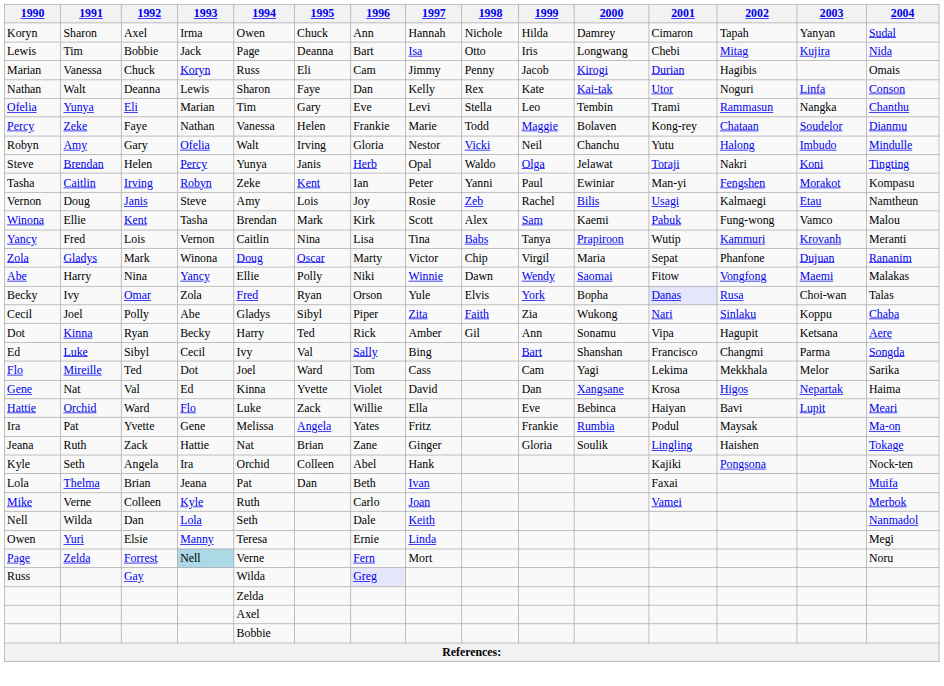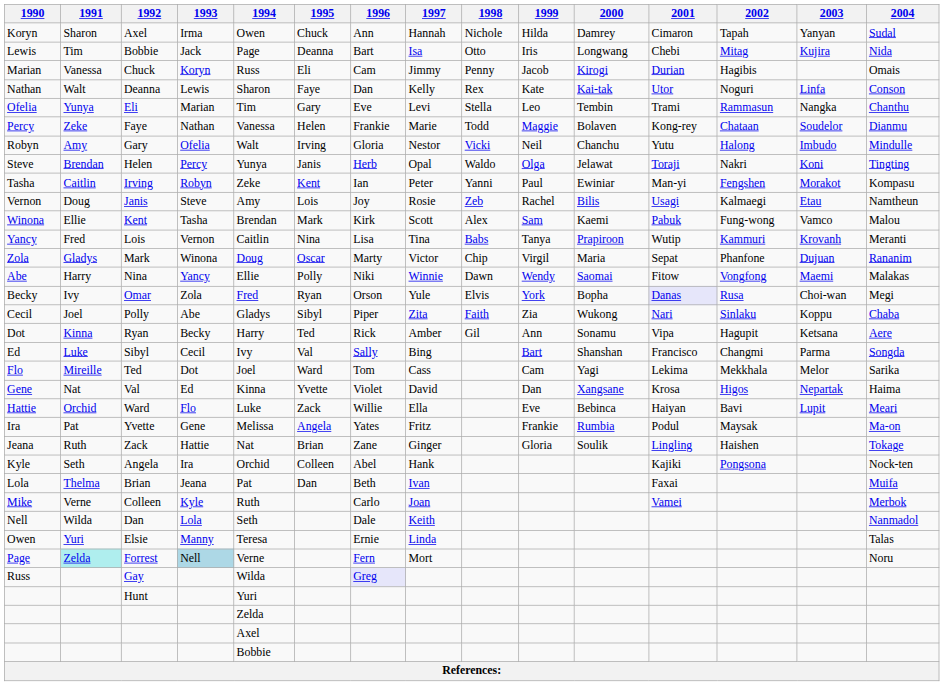 <table class="wikitable" width="100%">
 <tr>
 <th><a href='#'>1990</a></th>
 <th><a href='#'>1991</a></th>
 <th><a href='#'>1992</a></th>
 <th><a href='#'>1993</a></th>
 <th><a href='#'>1994</a></th>
 <th><a href='#'>1995</a></th>
 <th><a href='#'>1996</a></th>
 <th><a href='#'>1997</a></th>
 <th><a href='#'>1998</a></th>
 <th><a href='#'>1999</a></th>
 <th><a href='#'>2000</a></th>
 <th><a href='#'>2001</a></th>
 <th><a href='#'>2002</a></th>
 <th><a href='#'>2003</a></th>
 <th><a href='#'>2004</a></th>
 </tr>
 <tr>
 <td>Koryn</td>
 <td>Sharon</td>
 <td>Axel</td>
 <td>Irma</td>
 <td>Owen</td>
 <td>Chuck</td>
 <td>Ann</td>
 <td>Hannah</td>
 <td>Nichole</td>
 <td>Hilda</td>
 <td>Damrey</td>
 <td>Cimaron</td>
 <td>Tapah</td>
 <td>Yanyan</td>
 <td><a href='#'>Sudal</a></td>
 </tr>
 <tr>
 <td>Lewis</td>
 <td>Tim</td>
 <td>Bobbie</td>
 <td>Jack</td>
 <td>Page</td>
 <td>Deanna</td>
 <td>Bart</td>
 <td><a href='#'>Isa</a></td>
 <td>Otto</td>
 <td>Iris</td>
 <td>Longwang</td>
 <td>Chebi</td>
 <td><a href='#'>Mitag</a></td>
 <td><a href='#'>Kujira</a></td>
 <td><a href='#'>Nida</a></td>
 </tr>
 <tr>
 <td>Marian</td>
 <td>Vanessa</td>
 <td>Chuck</td>
 <td><a href='#'>Koryn</a></td>
 <td>Russ</td>
 <td>Eli</td>
 <td>Cam</td>
 <td>Jimmy</td>
 <td>Penny</td>
 <td>Jacob</td>
 <td><a href='#'>Kirogi</a></td>
 <td><a href='#'>Durian</a></td>
 <td>Hagibis</td>
 <td></td>
 <td>Omais</td>
 </tr>
 <tr>
 <td>Nathan</td>
 <td>Walt</td>
 <td>Deanna</td>
 <td>Lewis</td>
 <td>Sharon</td>
 <td>Faye</td>
 <td>Dan</td>
 <td>Kelly</td>
 <td>Rex</td>
 <td>Kate</td>
 <td><a href='#'>Kai-tak</a></td>
 <td><a href='#'>Utor</a></td>
 <td>Noguri</td>
 <td><a href='#'>Linfa</a></td>
 <td><a href='#'>Conson</a></td>
 </tr>
 <tr>
 <td><a href='#'>Ofelia</a></td>
 <td><a href='#'>Yunya</a></td>
 <td><a href='#'>Eli</a></td>
 <td>Marian</td>
 <td>Tim</td>
 <td>Gary</td>
 <td>Eve</td>
 <td>Levi</td>
 <td>Stella</td>
 <td>Leo</td>
 <td>Tembin</td>
 <td>Trami</td>
 <td><a href='#'>Rammasun</a></td>
 <td>Nangka</td>
 <td><a href='#'>Chanthu</a></td>
 </tr>
 <tr>
 <td><a href='#'>Percy</a></td>
 <td><a href='#'>Zeke</a></td>
 <td>Faye</td>
 <td>Nathan</td>
 <td>Vanessa</td>
 <td>Helen</td>
 <td>Frankie</td>
 <td>Marie</td>
 <td>Todd</td>
 <td><a href='#'>Maggie</a></td>
 <td>Bolaven</td>
 <td>Kong-rey</td>
 <td><a href='#'>Chataan</a></td>
 <td><a href='#'>Soudelor</a></td>
 <td><a href='#'>Dianmu</a></td>
 </tr>
 <tr>
 <td>Robyn</td>
 <td><a href='#'>Amy</a></td>
 <td>Gary</td>
 <td><a href='#'>Ofelia</a></td>
 <td>Walt</td>
 <td>Irving</td>
 <td>Gloria</td>
 <td>Nestor</td>
 <td><a href='#'>Vicki</a></td>
 <td>Neil</td>
 <td>Chanchu</td>
 <td>Yutu</td>
 <td><a href='#'>Halong</a></td>
 <td><a href='#'>Imbudo</a></td>
 <td><a href='#'>Mindulle</a></td>
 </tr>
 <tr>
 <td>Steve</td>
 <td><a href='#'>Brendan</a></td>
 <td>Helen</td>
 <td><a href='#'>Percy</a></td>
 <td>Yunya</td>
 <td>Janis</td>
 <td><a href='#'>Herb</a></td>
 <td>Opal</td>
 <td>Waldo</td>
 <td><a href='#'>Olga</a></td>
 <td>Jelawat</td>
 <td><a href='#'>Toraji</a></td>
 <td>Nakri</td>
 <td><a href='#'>Koni</a></td>
 <td><a href='#'>Tingting</a></td>
 </tr>
 <tr>
 <td>Tasha</td>
 <td><a href='#'>Caitlin</a></td>
 <td><a href='#'>Irving</a></td>
 <td><a href='#'>Robyn</a></td>
 <td>Zeke</td>
 <td><a href='#'>Kent</a></td>
 <td>Ian</td>
 <td>Peter</td>
 <td>Yanni</td>
 <td>Paul</td>
 <td>Ewiniar</td>
 <td>Man-yi</td>
 <td><a href='#'>Fengshen</a></td>
 <td><a href='#'>Morakot</a></td>
 <td>Kompasu</td>
 </tr>
 <tr>
 <td>Vernon</td>
 <td>Doug</td>
 <td><a href='#'>Janis</a></td>
 <td>Steve</td>
 <td>Amy</td>
 <td>Lois</td>
 <td>Joy</td>
 <td>Rosie</td>
 <td><a href='#'>Zeb</a></td>
 <td>Rachel</td>
 <td><a href='#'>Bilis</a></td>
 <td><a href='#'>Usagi</a></td>
 <td>Kalmaegi</td>
 <td><a href='#'>Etau</a></td>
 <td>Namtheun</td>
 </tr>
 <tr>
 <td><a href='#'>Winona</a></td>
 <td>Ellie</td>
 <td><a href='#'>Kent</a></td>
 <td>Tasha</td>
 <td>Brendan</td>
 <td>Mark</td>
 <td>Kirk</td>
 <td>Scott</td>
 <td>Alex</td>
 <td><a href='#'>Sam</a></td>
 <td>Kaemi</td>
 <td><a href='#'>Pabuk</a></td>
 <td>Fung-wong</td>
 <td>Vamco</td>
 <td>Malou</td>
 </tr>
 <tr>
 <td><a href='#'>Yancy</a></td>
 <td>Fred</td>
 <td>Lois</td>
 <td>Vernon</td>
 <td>Caitlin</td>
 <td>Nina</td>
 <td>Lisa</td>
 <td>Tina</td>
 <td><a href='#'>Babs</a></td>
 <td>Tanya</td>
 <td><a href='#'>Prapiroon</a></td>
 <td>Wutip</td>
 <td><a href='#'>Kammuri</a></td>
 <td><a href='#'>Krovanh</a></td>
 <td>Meranti</td>
 </tr>
 <tr>
 <td><a href='#'>Zola</a></td>
 <td><a href='#'>Gladys</a></td>
 <td>Mark</td>
 <td>Winona</td>
 <td><a href='#'>Doug</a></td>
 <td><a href='#'>Oscar</a></td>
 <td>Marty</td>
 <td>Victor</td>
 <td>Chip</td>
 <td>Virgil</td>
 <td>Maria</td>
 <td>Sepat</td>
 <td>Phanfone</td>
 <td><a href='#'>Dujuan</a></td>
 <td><a href='#'>Rananim</a></td>
 </tr>
 <tr>
 <td><a href='#'>Abe</a></td>
 <td>Harry</td>
 <td>Nina</td>
 <td><a href='#'>Yancy</a></td>
 <td>Ellie</td>
 <td>Polly</td>
 <td>Niki</td>
 <td><a href='#'>Winnie</a></td>
 <td>Dawn</td>
 <td><a href='#'>Wendy</a></td>
 <td><a href='#'>Saomai</a></td>
 <td>Fitow</td>
 <td><a href='#'>Vongfong</a></td>
 <td><a href='#'>Maemi</a></td>
 <td>Malakas</td>
 </tr>
 <tr>
 <td>Becky</td>
 <td>Ivy</td>
 <td><a href='#'>Omar</a></td>
 <td>Zola</td>
 <td><a href='#'>Fred</a></td>
 <td>Ryan</td>
 <td>Orson</td>
 <td>Yule</td>
 <td>Elvis</td>
 <td><a href='#'>York</a></td>
 <td>Bopha</td>
 <td style="background: lavender;"><a href='#'>Danas</a></td>
 <td><a href='#'>Rusa</a></td>
 <td>Choi-wan</td>
-<td>Talas</td>
+<td>Megi</td>
 </tr>
 <tr>
 <td>Cecil</td>
 <td>Joel</td>
 <td>Polly</td>
 <td>Abe</td>
 <td>Gladys</td>
 <td>Sibyl</td>
 <td>Piper</td>
 <td><a href='#'>Zita</a></td>
 <td><a href='#'>Faith</a></td>
 <td>Zia</td>
 <td>Wukong</td>
 <td><a href='#'>Nari</a></td>
 <td><a href='#'>Sinlaku</a></td>
 <td>Koppu</td>
 <td><a href='#'>Chaba</a></td>
 </tr>
 <tr>
 <td>Dot</td>
 <td><a href='#'>Kinna</a></td>
 <td>Ryan</td>
 <td>Becky</td>
 <td>Harry</td>
 <td>Ted</td>
 <td>Rick</td>
 <td>Amber</td>
 <td>Gil</td>
 <td>Ann</td>
 <td>Sonamu</td>
 <td>Vipa</td>
 <td>Hagupit</td>
 <td>Ketsana</td>
 <td><a href='#'>Aere</a></td>
 </tr>
 <tr>
 <td>Ed</td>
 <td><a href='#'>Luke</a></td>
 <td>Sibyl</td>
 <td>Cecil</td>
 <td>Ivy</td>
 <td>Val</td>
 <td><a href='#'>Sally</a></td>
 <td>Bing</td>
 <td></td>
 <td><a href='#'>Bart</a></td>
 <td>Shanshan</td>
 <td>Francisco</td>
 <td>Changmi</td>
 <td>Parma</td>
 <td><a href='#'>Songda</a></td>
 </tr>
 <tr>
 <td><a href='#'>Flo</a></td>
 <td><a href='#'>Mireille</a></td>
 <td>Ted</td>
 <td>Dot</td>
 <td>Joel</td>
 <td>Ward</td>
 <td>Tom</td>
 <td>Cass</td>
 <td></td>
 <td>Cam</td>
 <td>Yagi</td>
 <td>Lekima</td>
 <td>Mekkhala</td>
 <td>Melor</td>
 <td>Sarika</td>
 </tr>
 <tr>
 <td><a href='#'>Gene</a></td>
 <td>Nat</td>
 <td>Val</td>
 <td>Ed</td>
 <td>Kinna</td>
 <td>Yvette</td>
 <td>Violet</td>
 <td>David</td>
 <td></td>
 <td>Dan</td>
 <td><a href='#'>Xangsane</a></td>
 <td>Krosa</td>
 <td><a href='#'>Higos</a></td>
 <td><a href='#'>Nepartak</a></td>
 <td>Haima</td>
 </tr>
 <tr>
 <td><a href='#'>Hattie</a></td>
 <td><a href='#'>Orchid</a></td>
 <td>Ward</td>
 <td><a href='#'>Flo</a></td>
 <td>Luke</td>
 <td>Zack</td>
 <td>Willie</td>
 <td>Ella</td>
 <td></td>
 <td>Eve</td>
 <td>Bebinca</td>
 <td>Haiyan</td>
 <td>Bavi</td>
 <td><a href='#'>Lupit</a></td>
 <td><a href='#'>Meari</a></td>
 </tr>
 <tr>
 <td>Ira</td>
 <td>Pat</td>
 <td>Yvette</td>
 <td>Gene</td>
 <td>Melissa</td>
 <td><a href='#'>Angela</a></td>
 <td>Yates</td>
 <td>Fritz</td>
 <td></td>
 <td>Frankie</td>
 <td><a href='#'>Rumbia</a></td>
 <td>Podul</td>
 <td>Maysak</td>
 <td></td>
 <td><a href='#'>Ma-on</a></td>
 </tr>
 <tr>
 <td>Jeana</td>
 <td>Ruth</td>
 <td>Zack</td>
 <td>Hattie</td>
 <td>Nat</td>
 <td>Brian</td>
 <td>Zane</td>
 <td>Ginger</td>
 <td></td>
 <td>Gloria</td>
 <td>Soulik</td>
 <td><a href='#'>Lingling</a></td>
 <td>Haishen</td>
 <td></td>
 <td><a href='#'>Tokage</a></td>
 </tr>
 <tr>
 <td>Kyle</td>
 <td>Seth</td>
 <td>Angela</td>
 <td>Ira</td>
 <td>Orchid</td>
 <td>Colleen</td>
 <td>Abel</td>
 <td>Hank</td>
 <td></td>
 <td></td>
 <td></td>
 <td>Kajiki</td>
 <td><a href='#'>Pongsona</a></td>
 <td></td>
 <td>Nock-ten</td>
 </tr>
 <tr>
 <td>Lola</td>
 <td><a href='#'>Thelma</a></td>
 <td>Brian</td>
 <td>Jeana</td>
 <td>Pat</td>
 <td>Dan</td>
 <td>Beth</td>
 <td><a href='#'>Ivan</a></td>
 <td></td>
 <td></td>
 <td></td>
 <td>Faxai</td>
 <td></td>
 <td></td>
 <td><a href='#'>Muifa</a></td>
 </tr>
 <tr>
 <td><a href='#'>Mike</a></td>
 <td>Verne</td>
 <td>Colleen</td>
 <td><a href='#'>Kyle</a></td>
 <td>Ruth</td>
 <td></td>
 <td>Carlo</td>
 <td><a href='#'>Joan</a></td>
 <td></td>
 <td></td>
 <td></td>
 <td><a href='#'>Vamei</a></td>
 <td></td>
 <td></td>
 <td><a href='#'>Merbok</a></td>
 </tr>
 <tr>
 <td>Nell</td>
 <td>Wilda</td>
 <td>Dan</td>
 <td><a href='#'>Lola</a></td>
 <td>Seth</td>
 <td></td>
 <td>Dale</td>
 <td><a href='#'>Keith</a></td>
 <td></td>
 <td></td>
 <td></td>
 <td></td>
 <td></td>
 <td></td>
 <td><a href='#'>Nanmadol</a></td>
 </tr>
 <tr>
 <td>Owen</td>
 <td><a href='#'>Yuri</a></td>
 <td>Elsie</td>
 <td><a href='#'>Manny</a></td>
 <td>Teresa</td>
 <td></td>
 <td>Ernie</td>
 <td><a href='#'>Linda</a></td>
 <td></td>
 <td></td>
 <td></td>
 <td></td>
 <td></td>
 <td></td>
-<td>Megi</td>
+<td>Talas</td>
 </tr>
 <tr>
 <td><a href='#'>Page</a></td>
-<td><a href='#'>Zelda</a></td>
+<td style="background: paleturquoise;"><a href='#'>Zelda</a></td>
 <td><a href='#'>Forrest</a></td>
 <td style="background: lightblue;">Nell</td>
 <td>Verne</td>
 <td></td>
 <td><a href='#'>Fern</a></td>
 <td>Mort</td>
 <td></td>
 <td></td>
 <td></td>
 <td></td>
 <td></td>
 <td></td>
 <td>Noru</td>
 </tr>
 <tr>
 <td>Russ</td>
 <td></td>
 <td><a href='#'>Gay</a></td>
 <td></td>
 <td>Wilda</td>
 <td></td>
 <td style="background: lavender;"><a href='#'>Greg</a></td>
+<td></td>
+<td></td>
+<td></td>
+<td></td>
+<td></td>
+<td></td>
+<td></td>
+<td></td>
+</tr>
+<tr>
+<td></td>
+<td></td>
+<td>Hunt</td>
+<td></td>
+<td>Yuri</td>
+<td></td>
+<td></td>
 <td></td>
 <td></td>
 <td></td>
 <td></td>
 <td></td>
 <td></td>
 <td></td>
 <td></td>
 </tr>
 <tr>
 <td></td>
 <td></td>
 <td></td>
 <td></td>
 <td>Zelda</td>
 <td></td>
 <td></td>
 <td></td>
 <td></td>
 <td></td>
 <td></td>
 <td></td>
 <td></td>
 <td></td>
 <td></td>
 </tr>
 <tr>
 <td></td>
 <td></td>
 <td></td>
 <td></td>
 <td>Axel</td>
 <td></td>
 <td></td>
 <td></td>
 <td></td>
 <td></td>
 <td></td>
 <td></td>
 <td></td>
 <td></td>
 <td></td>
 </tr>
 <tr>
 <td></td>
 <td></td>
 <td></td>
 <td></td>
 <td>Bobbie</td>
 <td></td>
 <td></td>
 <td></td>
 <td></td>
 <td></td>
 <td></td>
 <td></td>
 <td></td>
 <td></td>
 <td></td>
 </tr>
 <tr>
 <th colspan=15>References:</th>
 </tr>
 </table>
